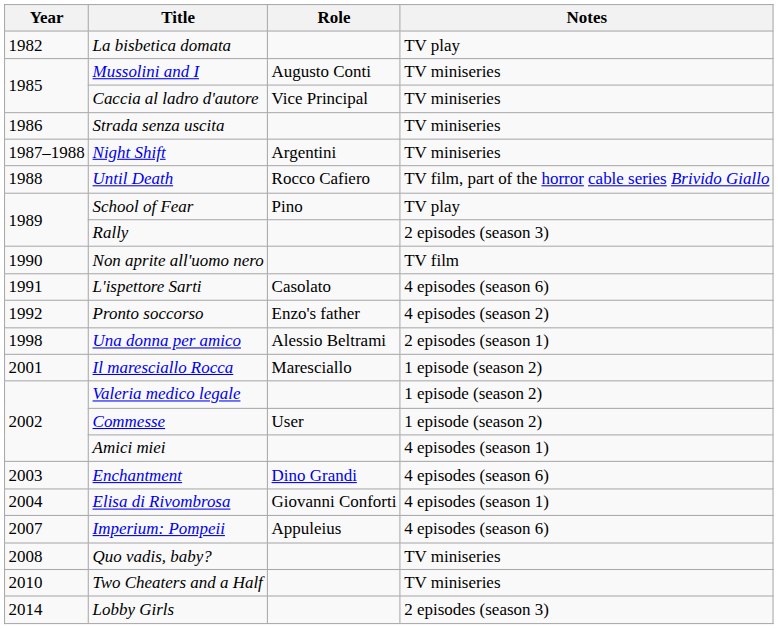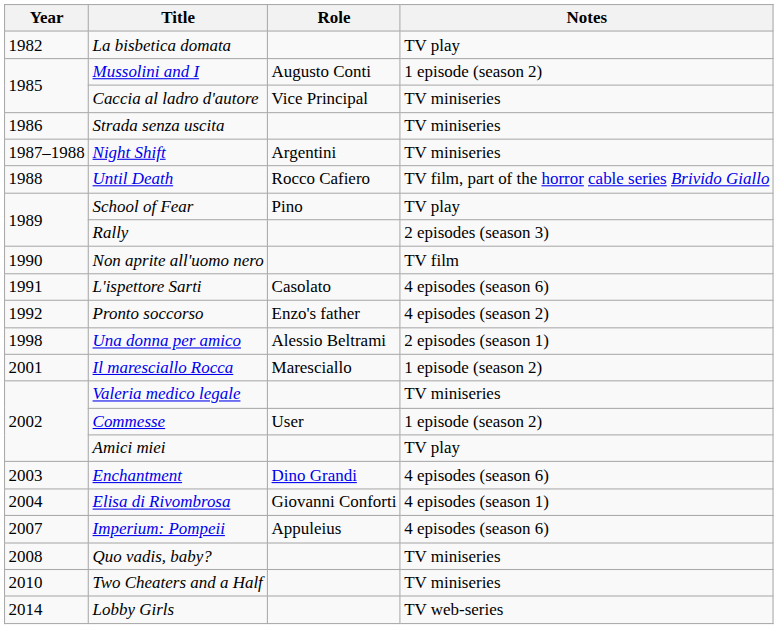 <table class="wikitable plainrowheaders sortable">
 <tr>
 <th scope="col">Year</th>
 <th scope="col">Title</th>
 <th scope="col">Role</th>
 <th scope="col">Notes</th>
 </tr>
 <tr>
 <td>1982</td>
 <td><em>La bisbetica domata</em></td>
 <td></td>
 <td>TV play</td>
 </tr>
 <tr>
 <td rowspan=2>1985</td>
 <td><em><a href='#'>Mussolini and I</a></em></td>
 <td>Augusto Conti</td>
-<td>TV miniseries</td>
+<td>1 episode (season 2)</td>
 </tr>
 <tr>
 <td><em>Caccia al ladro d'autore</em></td>
 <td>Vice Principal</td>
 <td>TV miniseries</td>
 </tr>
 <tr>
 <td>1986</td>
 <td><em>Strada senza uscita</em></td>
 <td></td>
 <td>TV miniseries</td>
 </tr>
 <tr>
 <td>1987–1988</td>
 <td><em><a href='#'>Night Shift</a></em></td>
 <td>Argentini</td>
 <td>TV miniseries</td>
 </tr>
 <tr>
 <td>1988</td>
 <td><em><a href='#'>Until Death</a></em></td>
 <td>Rocco Cafiero</td>
 <td>TV film, part of the <a href='#'>horror</a> <a href='#'>cable series</a> <em><a href='#'>Brivido Giallo</a></em></td>
 </tr>
 <tr>
 <td rowspan=2>1989</td>
 <td><em>School of Fear</em></td>
 <td>Pino</td>
 <td>TV play</td>
 </tr>
 <tr>
 <td><em>Rally</em></td>
 <td></td>
 <td>2 episodes (season 3)</td>
 </tr>
 <tr>
 <td>1990</td>
 <td><em>Non aprite all'uomo nero</em></td>
 <td></td>
 <td>TV film</td>
 </tr>
 <tr>
 <td>1991</td>
 <td><em>L'ispettore Sarti</em></td>
 <td>Casolato</td>
 <td>4 episodes (season 6)</td>
 </tr>
 <tr>
 <td>1992</td>
 <td><em>Pronto soccorso</em></td>
 <td>Enzo's father</td>
 <td>4 episodes (season 2)</td>
 </tr>
 <tr>
 <td>1998</td>
 <td><em><a href='#'>Una donna per amico</a></em></td>
 <td>Alessio Beltrami</td>
 <td>2 episodes (season 1)</td>
 </tr>
 <tr>
 <td>2001</td>
 <td><em><a href='#'>Il maresciallo Rocca</a></em></td>
 <td>Maresciallo</td>
 <td>1 episode (season 2)</td>
 </tr>
 <tr>
 <td rowspan=3>2002</td>
 <td><em><a href='#'>Valeria medico legale</a></em></td>
 <td></td>
-<td>1 episode (season 2)</td>
+<td>TV miniseries</td>
 </tr>
 <tr>
 <td><em><a href='#'>Commesse</a></em></td>
 <td>User</td>
 <td>1 episode (season 2)</td>
 </tr>
 <tr>
 <td><em>Amici miei</em></td>
 <td></td>
-<td>4 episodes (season 1)</td>
+<td>TV play</td>
 </tr>
 <tr>
 <td>2003</td>
 <td><em><a href='#'>Enchantment</a></em></td>
 <td><a href='#'>Dino Grandi</a></td>
 <td>4 episodes (season 6)</td>
 </tr>
 <tr>
 <td>2004</td>
 <td><em><a href='#'>Elisa di Rivombrosa</a></em></td>
 <td>Giovanni Conforti</td>
 <td>4 episodes (season 1)</td>
 </tr>
 <tr>
 <td>2007</td>
 <td><em><a href='#'>Imperium: Pompeii</a></em></td>
 <td>Appuleius</td>
 <td>4 episodes (season 6)</td>
 </tr>
 <tr>
 <td>2008</td>
 <td><em>Quo vadis, baby?</em></td>
 <td></td>
 <td>TV miniseries</td>
 </tr>
 <tr>
 <td>2010</td>
 <td><em>Two Cheaters and a Half</em></td>
 <td></td>
 <td>TV miniseries</td>
 </tr>
 <tr>
 <td>2014</td>
 <td><em>Lobby Girls</em></td>
 <td></td>
-<td>2 episodes (season 3)</td>
+<td>TV web-series</td>
 </tr>
 </table>
